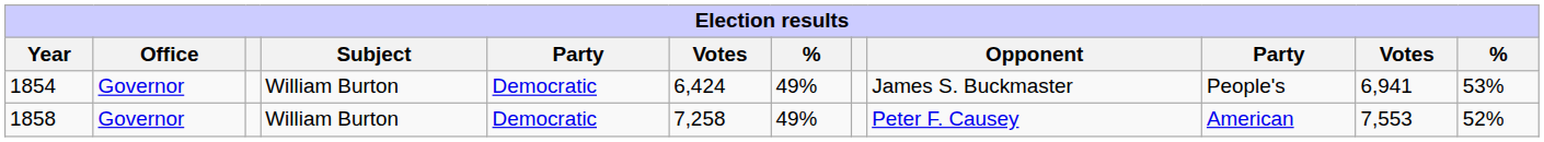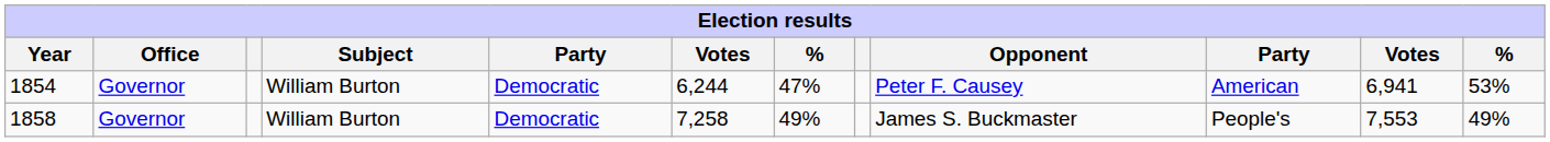 <table class=wikitable style="width: 94%" style="text-align: center;" align="center">
 <tr bgcolor=#cccccc>
 <th colspan=12 style="background: #ccccff;">Election results</th>
 </tr>
 <tr>
 <th><strong>Year</strong></th>
 <th><strong>Office</strong></th>
 <th></th>
 <th><strong>Subject</strong></th>
 <th><strong>Party</strong></th>
 <th><strong>Votes</strong></th>
 <th><strong>%</strong></th>
 <th></th>
 <th><strong>Opponent</strong></th>
 <th><strong>Party</strong></th>
 <th><strong>Votes</strong></th>
 <th><strong>%</strong></th>
 </tr>
 <tr>
 <td>1854</td>
 <td><a href='#'>Governor</a></td>
 <td></td>
 <td>William Burton</td>
 <td><a href='#'>Democratic</a></td>
-<td>6,424</td>
-<td>49%</td>
+<td>6,244</td>
+<td>47%</td>
 <td></td>
-<td>James S. Buckmaster</td>
-<td>People's</td>
+<td><a href='#'>Peter F. Causey</a></td>
+<td><a href='#'>American</a></td>
 <td>6,941</td>
 <td>53%</td>
 </tr>
 <tr>
 <td>1858</td>
 <td><a href='#'>Governor</a></td>
 <td></td>
 <td>William Burton</td>
 <td><a href='#'>Democratic</a></td>
 <td>7,258</td>
 <td>49%</td>
 <td></td>
-<td><a href='#'>Peter F. Causey</a></td>
-<td><a href='#'>American</a></td>
+<td>James S. Buckmaster</td>
+<td>People's</td>
 <td>7,553</td>
-<td>52%</td>
+<td>49%</td>
 </tr>
 </table>
